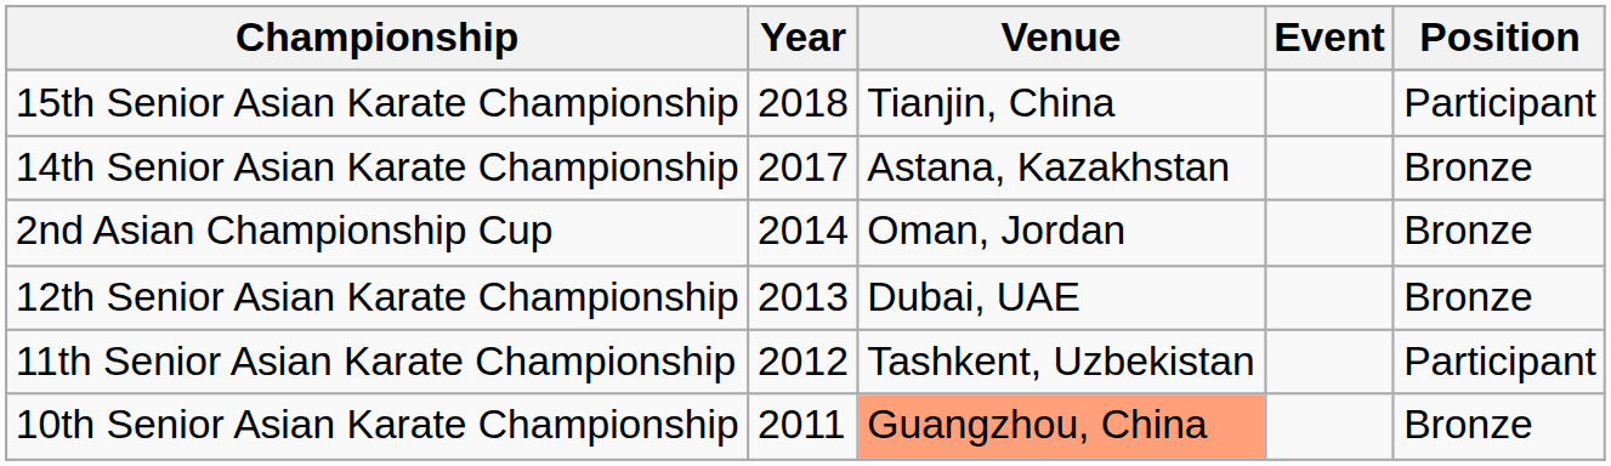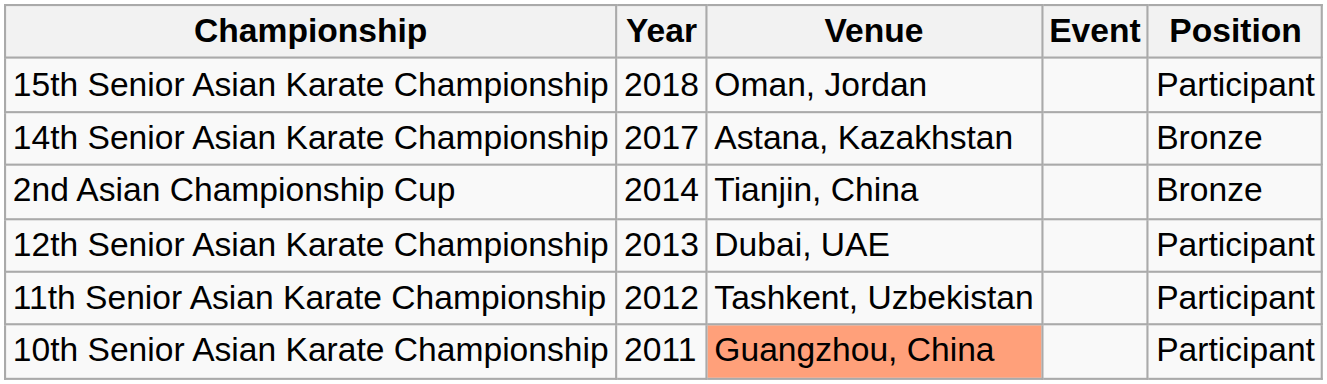 <table class="wikitable">
 <tr>
 <th><strong>Championship</strong></th>
 <th>Year</th>
 <th>Venue</th>
 <th>Event</th>
 <th>Position</th>
 </tr>
 <tr>
 <td>15th  Senior Asian Karate Championship</td>
 <td>2018</td>
-<td>Tianjin,  China</td>
+<td>Oman,  Jordan</td>
 <td></td>
 <td>Participant</td>
 </tr>
 <tr>
 <td>14th  Senior Asian Karate Championship</td>
 <td>2017</td>
 <td>Astana,  Kazakhstan</td>
 <td></td>
 <td>Bronze</td>
 </tr>
 <tr>
 <td>2nd  Asian Championship Cup</td>
 <td>2014</td>
-<td>Oman,  Jordan</td>
+<td>Tianjin,  China</td>
 <td></td>
 <td>Bronze</td>
 </tr>
 <tr>
 <td>12th  Senior Asian Karate Championship</td>
 <td>2013</td>
 <td>Dubai,  UAE</td>
 <td></td>
-<td>Bronze</td>
+<td>Participant</td>
 </tr>
 <tr>
 <td>11th  Senior Asian Karate Championship</td>
 <td>2012</td>
 <td>Tashkent,  Uzbekistan</td>
 <td></td>
 <td>Participant</td>
 </tr>
 <tr>
 <td>10th  Senior Asian Karate Championship</td>
 <td>2011</td>
 <td style="background: lightsalmon;">Guangzhou,  China</td>
 <td></td>
-<td>Bronze</td>
+<td>Participant</td>
 </tr>
 </table>
